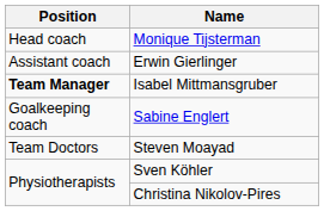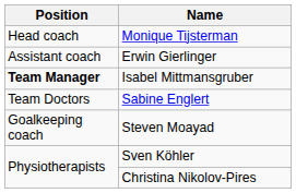 <table class="wikitable">
 <tr>
 <th>Position</th>
 <th>Name</th>
 </tr>
 <tr>
 <td width=130>Head coach</td>
 <td width=200> <a href='#'>Monique Tijsterman</a></td>
 </tr>
 <tr>
 <td>Assistant coach</td>
 <td> Erwin Gierlinger</td>
 </tr>
 <tr>
 <td><strong>Team Manager</strong></td>
 <td> Isabel Mittmansgruber</td>
 </tr>
 <tr>
-<td>Goalkeeping coach</td>
+<td>Team Doctors</td>
 <td> <a href='#'>Sabine Englert</a></td>
 </tr>
 <tr>
-<td>Team Doctors</td>
+<td>Goalkeeping coach</td>
 <td> Steven Moayad</td>
 </tr>
 <tr>
 <td rowspan=3>Physiotherapists</td>
 <td> Sven Köhler</td>
 </tr>
 <tr>
 <td> Christina Nikolov-Pires</td>
 </tr>
 </table>
